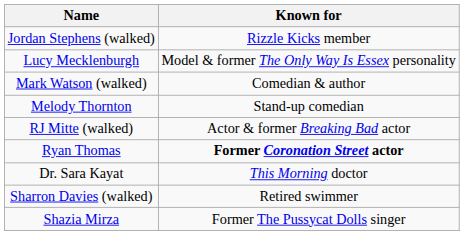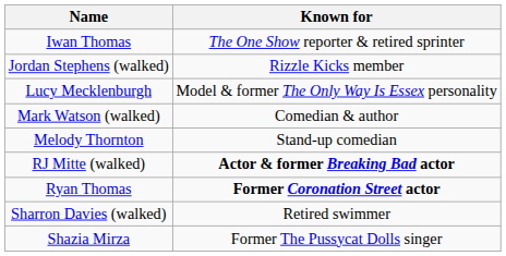 <table class="wikitable" style="text-align:center;">
 <tr>
 <th>Name</th>
 <th>Known for</th>
+</tr>
+<tr>
+<td><a href='#'>Iwan Thomas</a></td>
+<td><em><a href='#'>The One Show</a></em> reporter & retired sprinter</td>
 </tr>
 <tr>
 <td><a href='#'>Jordan Stephens</a> (walked)</td>
 <td><a href='#'>Rizzle Kicks</a> member</td>
 </tr>
 <tr>
 <td><a href='#'>Lucy Mecklenburgh</a></td>
 <td>Model & former <em><a href='#'>The Only Way Is Essex</a></em> personality</td>
 </tr>
 <tr>
 <td><a href='#'>Mark Watson</a> (walked)</td>
 <td>Comedian & author</td>
 </tr>
 <tr>
 <td><a href='#'>Melody Thornton</a></td>
 <td>Stand-up comedian</td>
 </tr>
 <tr>
 <td><a href='#'>RJ Mitte</a> (walked)</td>
-<td>Actor &  former <em><a href='#'>Breaking Bad</a></em> actor</td>
+<td><strong>Actor &  former <em><a href='#'>Breaking Bad</a></em> actor</strong></td>
 </tr>
 <tr>
 <td><a href='#'>Ryan Thomas</a></td>
 <td><strong>Former <em><a href='#'>Coronation Street</a></em> actor</strong></td>
-</tr>
-<tr>
-<td>Dr. Sara Kayat</td>
-<td><em><a href='#'>This Morning</a></em> doctor</td>
 </tr>
 <tr>
 <td><a href='#'>Sharron Davies</a> (walked)</td>
 <td>Retired swimmer</td>
 </tr>
 <tr>
 <td><a href='#'>Shazia Mirza</a></td>
 <td>Former <a href='#'>The Pussycat Dolls</a> singer</td>
 </tr>
 </table>
